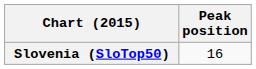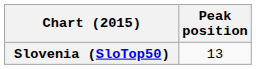 <table class="wikitable sortable plainrowheaders" style="text-align:center">
 <tr>
 <th scope="col" width=160>Chart (2015)</th>
 <th scope="col">Peak<br> position</th>
 </tr>
 <tr>
 <th scope="row">Slovenia (<a href='#'>SloTop50</a>)</th>
-<td>16</td>
+<td>13</td>
 </tr>
 </table>
